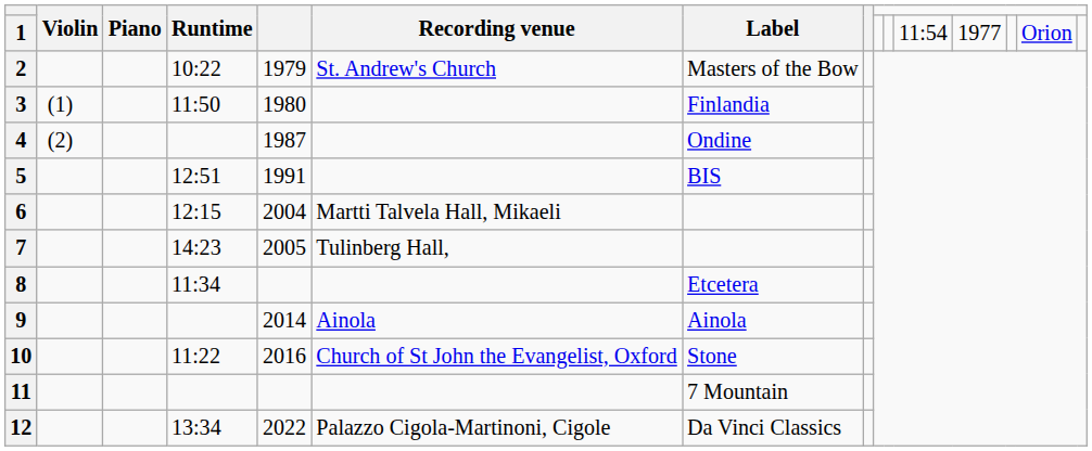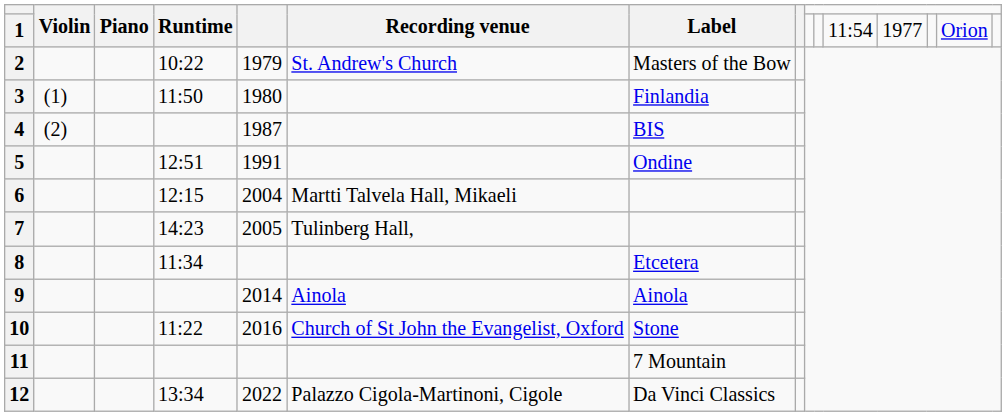 <table class="wikitable sortable" style="margin-right:0; font-size:95%">
 <tr>
 <th scope="col"></th>
 <th rowspan=2 scope=col>Violin</th>
 <th rowspan=2 scope=col>Piano</th>
 <th rowspan=2 scope=col>Runtime</th>
 <th rowspan=2 scope=col></th>
 <th rowspan=2 scope=col>Recording venue</th>
 <th rowspan=2 scope=col>Label</th>
 <th rowspan=2 scope=col class="unsortable"></th>
 </tr>
 <tr>
 <th scope="row">1</th>
 <td></td>
 <td></td>
 <td>11:54</td>
 <td>1977</td>
 <td></td>
 <td><a href='#'>Orion</a></td>
 <td></td>
 </tr>
 <tr>
 <th scope="row">2</th>
 <td></td>
 <td></td>
 <td>10:22</td>
 <td>1979</td>
 <td><a href='#'>St. Andrew's Church</a></td>
 <td>Masters of the Bow</td>
 <td></td>
 </tr>
 <tr>
 <th scope="row">3</th>
 <td> (1)</td>
 <td></td>
 <td>11:50</td>
 <td>1980</td>
 <td></td>
 <td><a href='#'>Finlandia</a></td>
 <td></td>
 </tr>
 <tr>
 <th scope="row">4</th>
 <td> (2)</td>
 <td></td>
 <td></td>
 <td>1987</td>
 <td></td>
-<td><a href='#'>Ondine</a></td>
+<td><a href='#'>BIS</a></td>
 <td></td>
 </tr>
 <tr>
 <th scope="row">5</th>
 <td></td>
 <td></td>
 <td>12:51</td>
 <td>1991</td>
 <td></td>
-<td><a href='#'>BIS</a></td>
+<td><a href='#'>Ondine</a></td>
 <td></td>
 </tr>
 <tr>
 <th scope="row">6</th>
 <td></td>
 <td></td>
 <td>12:15</td>
 <td>2004</td>
 <td>Martti Talvela Hall, Mikaeli</td>
 <td></td>
 <td></td>
 </tr>
 <tr>
 <th scope="row">7</th>
 <td></td>
 <td></td>
 <td>14:23</td>
 <td>2005</td>
 <td>Tulinberg Hall, </td>
 <td></td>
 <td></td>
 </tr>
 <tr>
 <th scope="row">8</th>
 <td></td>
 <td></td>
 <td>11:34</td>
 <td></td>
 <td></td>
 <td><a href='#'>Etcetera</a></td>
 <td></td>
 </tr>
 <tr>
 <th scope="row">9</th>
 <td></td>
 <td></td>
 <td></td>
 <td>2014</td>
 <td><a href='#'>Ainola</a></td>
 <td><a href='#'>Ainola</a></td>
 <td></td>
 </tr>
 <tr>
 <th scope="row">10</th>
 <td></td>
 <td></td>
 <td>11:22</td>
 <td>2016</td>
 <td><a href='#'>Church of St John the Evangelist, Oxford</a></td>
 <td><a href='#'>Stone</a></td>
 <td></td>
 </tr>
 <tr>
 <th scope="row">11</th>
 <td></td>
 <td></td>
 <td></td>
 <td></td>
 <td></td>
 <td>7 Mountain</td>
 <td></td>
 </tr>
 <tr>
 <th scope="row">12</th>
 <td></td>
 <td></td>
 <td>13:34</td>
 <td>2022</td>
 <td>Palazzo Cigola-Martinoni, Cigole</td>
 <td>Da Vinci Classics</td>
 <td></td>
 </tr>
 </table>
